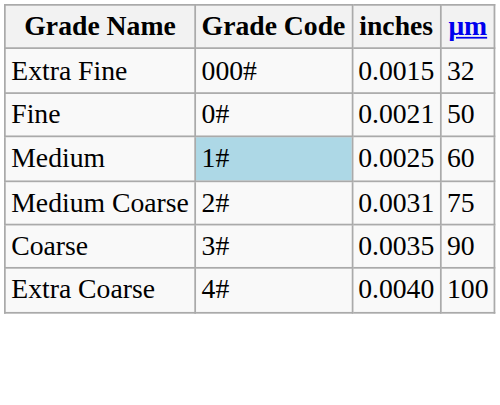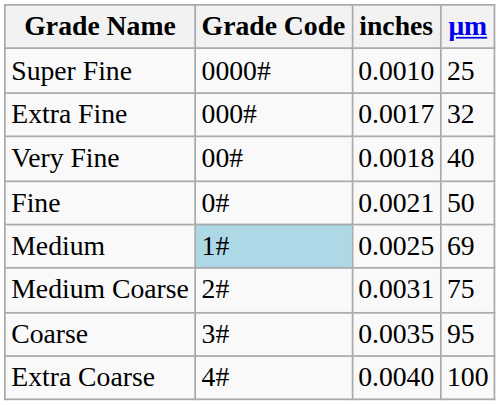 <table class="wikitable">
 <tr>
 <th>Grade Name</th>
 <th>Grade Code</th>
 <th>inches</th>
 <th><a href='#'>μm</a></th>
 </tr>
 <tr>
+<td>Super Fine</td>
+<td>0000#</td>
+<td>0.0010</td>
+<td>25</td>
+</tr>
+<tr>
 <td>Extra Fine</td>
 <td>000#</td>
-<td>0.0015</td>
+<td>0.0017</td>
 <td>32</td>
+</tr>
+<tr>
+<td>Very Fine</td>
+<td>00#</td>
+<td>0.0018</td>
+<td>40</td>
 </tr>
 <tr>
 <td>Fine</td>
 <td>0#</td>
 <td>0.0021</td>
 <td>50</td>
 </tr>
 <tr>
 <td>Medium</td>
 <td style="background: lightblue;">1#</td>
 <td>0.0025</td>
-<td>60</td>
+<td>69</td>
 </tr>
 <tr>
 <td>Medium Coarse</td>
 <td>2#</td>
 <td>0.0031</td>
 <td>75</td>
 </tr>
 <tr>
 <td>Coarse</td>
 <td>3#</td>
 <td>0.0035</td>
-<td>90</td>
+<td>95</td>
 </tr>
 <tr>
 <td>Extra Coarse</td>
 <td>4#</td>
 <td>0.0040</td>
 <td>100</td>
 </tr>
 </table>
